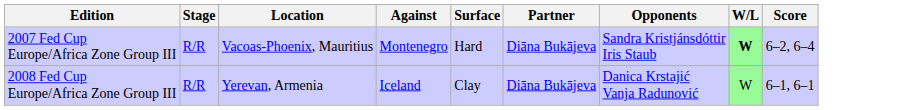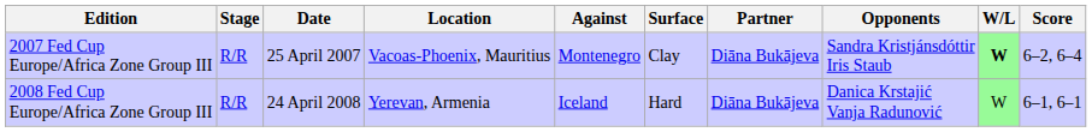 <table class=wikitable style=font-size:97%>
 <tr>
 <th>Edition</th>
 <th>Stage</th>
+<th>Date</th>
 <th>Location</th>
 <th>Against</th>
 <th>Surface</th>
 <th>Partner</th>
 <th>Opponents</th>
 <th>W/L</th>
 <th>Score</th>
 </tr>
 <tr style="background:#ccf;">
 <td><a href='#'>2007 Fed Cup</a> <br> Europe/Africa Zone Group III</td>
 <td><a href='#'>R/R</a></td>
+<td>25 April 2007</td>
 <td> <a href='#'>Vacoas-Phoenix</a>, Mauritius</td>
 <td> <a href='#'>Montenegro</a></td>
-<td>Hard</td>
+<td>Clay</td>
 <td> <a href='#'>Diāna Bukājeva</a></td>
 <td> <a href='#'>Sandra Kristjánsdóttir</a> <br>  <a href='#'>Iris Staub</a></td>
 <td style="text-align:center; background:#98fb98;"><strong>W</strong></td>
 <td>6–2, 6–4</td>
 </tr>
 <tr style="background:#ccf;">
 <td><a href='#'>2008 Fed Cup</a> <br> Europe/Africa Zone Group III</td>
 <td><a href='#'>R/R</a></td>
+<td>24 April 2008</td>
 <td> <a href='#'>Yerevan</a>, Armenia</td>
 <td> <a href='#'>Iceland</a></td>
-<td>Clay</td>
+<td>Hard</td>
 <td> <a href='#'>Diāna Bukājeva</a></td>
 <td> <a href='#'>Danica Krstajić</a> <br>  <a href='#'>Vanja Radunović</a></td>
 <td style="text-align:center; background:#98fb98;">W</td>
 <td>6–1, 6–1</td>
 </tr>
 </table>
